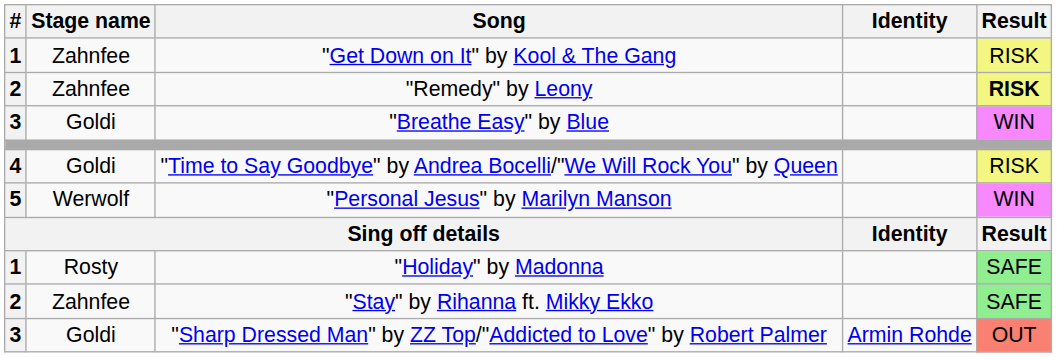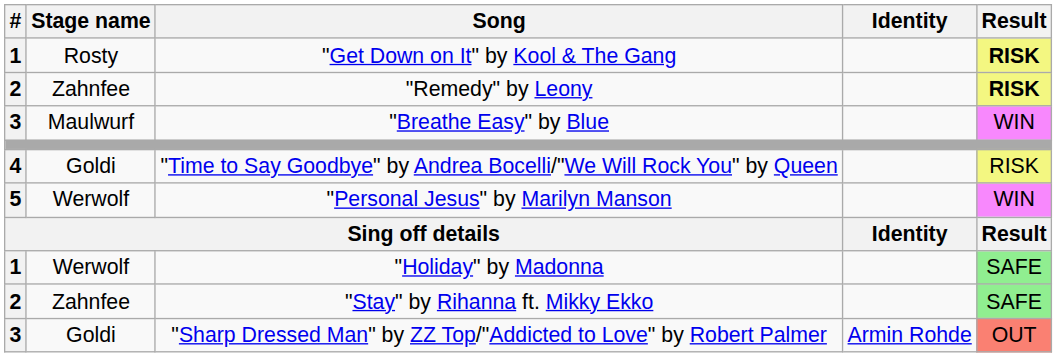 <table class="wikitable plainrowheaders" style="text-align: center;">
 <tr>
 <th>#</th>
 <th>Stage name</th>
 <th>Song</th>
 <th>Identity</th>
 <th>Result</th>
 </tr>
 <tr>
 <th>1</th>
-<td>Zahnfee</td>
+<td>Rosty</td>
 <td>"<a href='#'>Get Down on It</a>" by <a href='#'>Kool & The Gang</a></td>
 <td></td>
-<td bgcolor="F3F781">RISK</td>
+<td bgcolor="F3F781"><strong>RISK</strong></td>
 </tr>
 <tr>
 <th>2</th>
 <td>Zahnfee</td>
 <td>"Remedy" by <a href='#'>Leony</a></td>
 <td></td>
 <td bgcolor="F3F781"><strong>RISK</strong></td>
 </tr>
 <tr>
 <th>3</th>
-<td>Goldi</td>
+<td>Maulwurf</td>
 <td>"<a href='#'>Breathe Easy</a>" by <a href='#'>Blue</a></td>
 <td></td>
 <td bgcolor=#F888FD>WIN</td>
 </tr>
 <tr>
 <td colspan="5" style="background:darkgray"></td>
 </tr>
 <tr>
 <th>4</th>
 <td>Goldi</td>
 <td>"<a href='#'>Time to Say Goodbye</a>" by <a href='#'>Andrea Bocelli</a>/"<a href='#'>We Will Rock You</a>" by <a href='#'>Queen</a></td>
 <td></td>
 <td bgcolor="F3F781">RISK</td>
 </tr>
 <tr>
 <th>5</th>
 <td>Werwolf</td>
 <td>"<a href='#'>Personal Jesus</a>" by <a href='#'>Marilyn Manson</a></td>
 <td></td>
 <td bgcolor=#F888FD>WIN</td>
 </tr>
 <tr>
 <th colspan="3">Sing off details</th>
 <th>Identity</th>
 <th>Result</th>
 </tr>
 <tr>
 <th>1</th>
-<td>Rosty</td>
+<td>Werwolf</td>
 <td>"<a href='#'>Holiday</a>" by <a href='#'>Madonna</a></td>
 <td></td>
 <td bgcolor=lightgreen>SAFE</td>
 </tr>
 <tr>
 <th>2</th>
 <td>Zahnfee</td>
 <td>"<a href='#'>Stay</a>" by <a href='#'>Rihanna</a> ft. <a href='#'>Mikky Ekko</a></td>
 <td></td>
 <td bgcolor=lightgreen>SAFE</td>
 </tr>
 <tr>
 <th>3</th>
 <td>Goldi</td>
 <td>"<a href='#'>Sharp Dressed Man</a>" by <a href='#'>ZZ Top</a>/"<a href='#'>Addicted to Love</a>" by <a href='#'>Robert Palmer</a></td>
 <td><a href='#'>Armin Rohde</a></td>
 <td bgcolor=salmon>OUT</td>
 </tr>
 </table>
